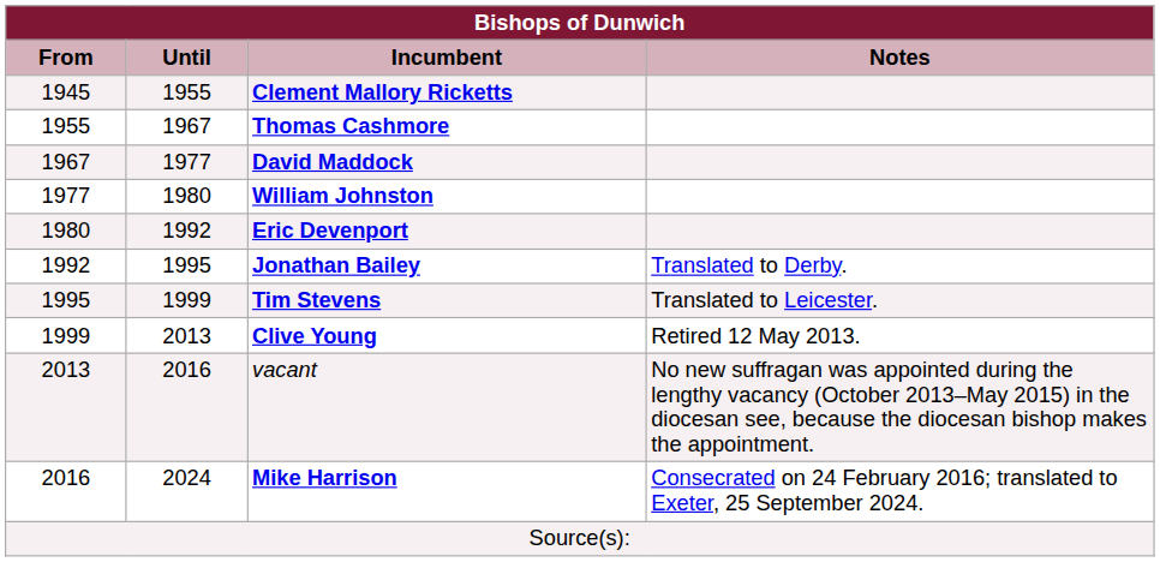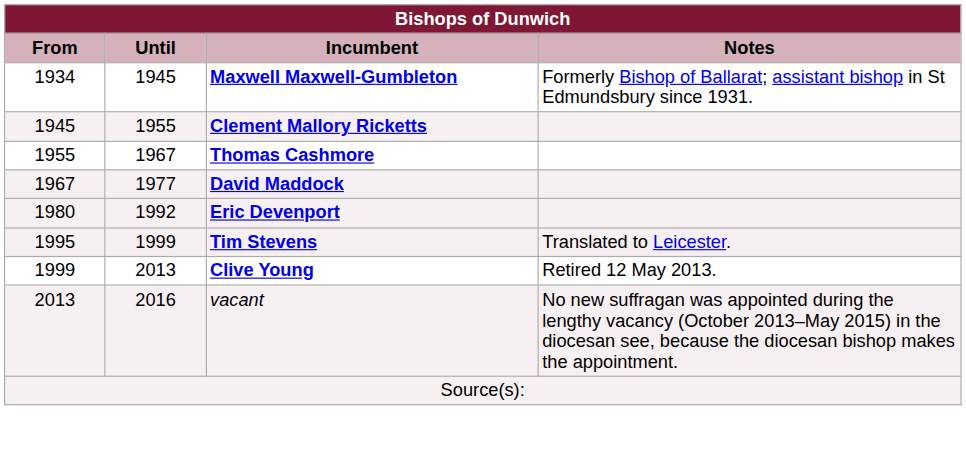 <table class="wikitable" style="width:95%;" border="1" cellpadding="2">
 <tr>
 <th colspan="4" style="background-color: #7F1734; color: white;">Bishops of Dunwich</th>
 </tr>
 <tr>
 <th style="background-color: #D4B1BB; width: 10%;">From</th>
 <th style="background-color: #D4B1BB; width: 10%;">Until</th>
 <th style="background-color: #D4B1BB; width: 33%;">Incumbent</th>
 <th style="background-color: #D4B1BB; width: 42%;">Notes</th>
+</tr>
+<tr valign="top" style="background-color: white;">
+<td style="text-align: center;">1934</td>
+<td style="text-align: center;">1945</td>
+<td><strong><a href='#'>Maxwell Maxwell-Gumbleton</a></strong></td>
+<td>Formerly <a href='#'>Bishop of Ballarat</a>; <a href='#'>assistant bishop</a> in St Edmundsbury since 1931.</td>
 </tr>
 <tr valign="top" style="background-color: #F7F0F2;">
 <td style="text-align: center;">1945</td>
 <td style="text-align: center;">1955</td>
 <td><strong><a href='#'>Clement Mallory Ricketts</a></strong></td>
 <td></td>
 </tr>
 <tr valign="top" style="background-color: white;">
 <td style="text-align: center;">1955</td>
 <td style="text-align: center;">1967</td>
 <td><strong><a href='#'>Thomas Cashmore</a></strong></td>
 <td></td>
 </tr>
 <tr valign="top" style="background-color: #F7F0F2;">
 <td style="text-align: center;">1967</td>
 <td style="text-align: center;">1977</td>
 <td><strong><a href='#'>David Maddock</a></strong></td>
 <td></td>
 </tr>
-<tr valign="top" style="background-color: white;">
-<td style="text-align: center;">1977</td>
-<td style="text-align: center;">1980</td>
-<td><strong><a href='#'>William Johnston</a></strong></td>
-<td></td>
-</tr>
 <tr valign="top" style="background-color: #F7F0F2;">
 <td style="text-align: center;">1980</td>
 <td style="text-align: center;">1992</td>
 <td><strong><a href='#'>Eric Devenport</a></strong></td>
 <td></td>
-</tr>
-<tr valign="top" style="background-color: white;">
-<td style="text-align: center;">1992</td>
-<td style="text-align: center;">1995</td>
-<td><strong><a href='#'>Jonathan Bailey</a></strong></td>
-<td><a href='#'>Translated</a> to <a href='#'>Derby</a>.</td>
 </tr>
 <tr valign="top" style="background-color: #F7F0F2;">
 <td style="text-align: center;">1995</td>
 <td style="text-align: center;">1999</td>
 <td><strong><a href='#'>Tim Stevens</a></strong></td>
 <td>Translated to <a href='#'>Leicester</a>.</td>
 </tr>
 <tr valign="top" style="background-color: white;">
 <td style="text-align: center;">1999</td>
 <td style="text-align: center;">2013</td>
 <td><strong><a href='#'>Clive Young</a></strong></td>
 <td>Retired 12 May 2013.</td>
 </tr>
 <tr valign="top" style="background-color: #F7F0F2;">
 <td style="text-align: center;">2013</td>
 <td style="text-align: center;">2016</td>
 <td><em>vacant</em></td>
 <td>No new suffragan was appointed during the lengthy vacancy (October 2013–May 2015) in the diocesan see, because the diocesan bishop makes the appointment.</td>
 </tr>
-<tr valign="top" style="background-color: white;">
-<td style="text-align: center;">2016</td>
-<td style="text-align: center;">2024</td>
-<td><strong><a href='#'>Mike Harrison</a></strong></td>
-<td><a href='#'>Consecrated</a> on 24 February 2016; translated to <a href='#'>Exeter</a>, 25 September 2024.</td>
-</tr>
 <tr valign="top" style="background-color: #F7F0F2;">
 <td colspan="4" style="text-align: center;">Source(s):</td>
 </tr>
 </table>
